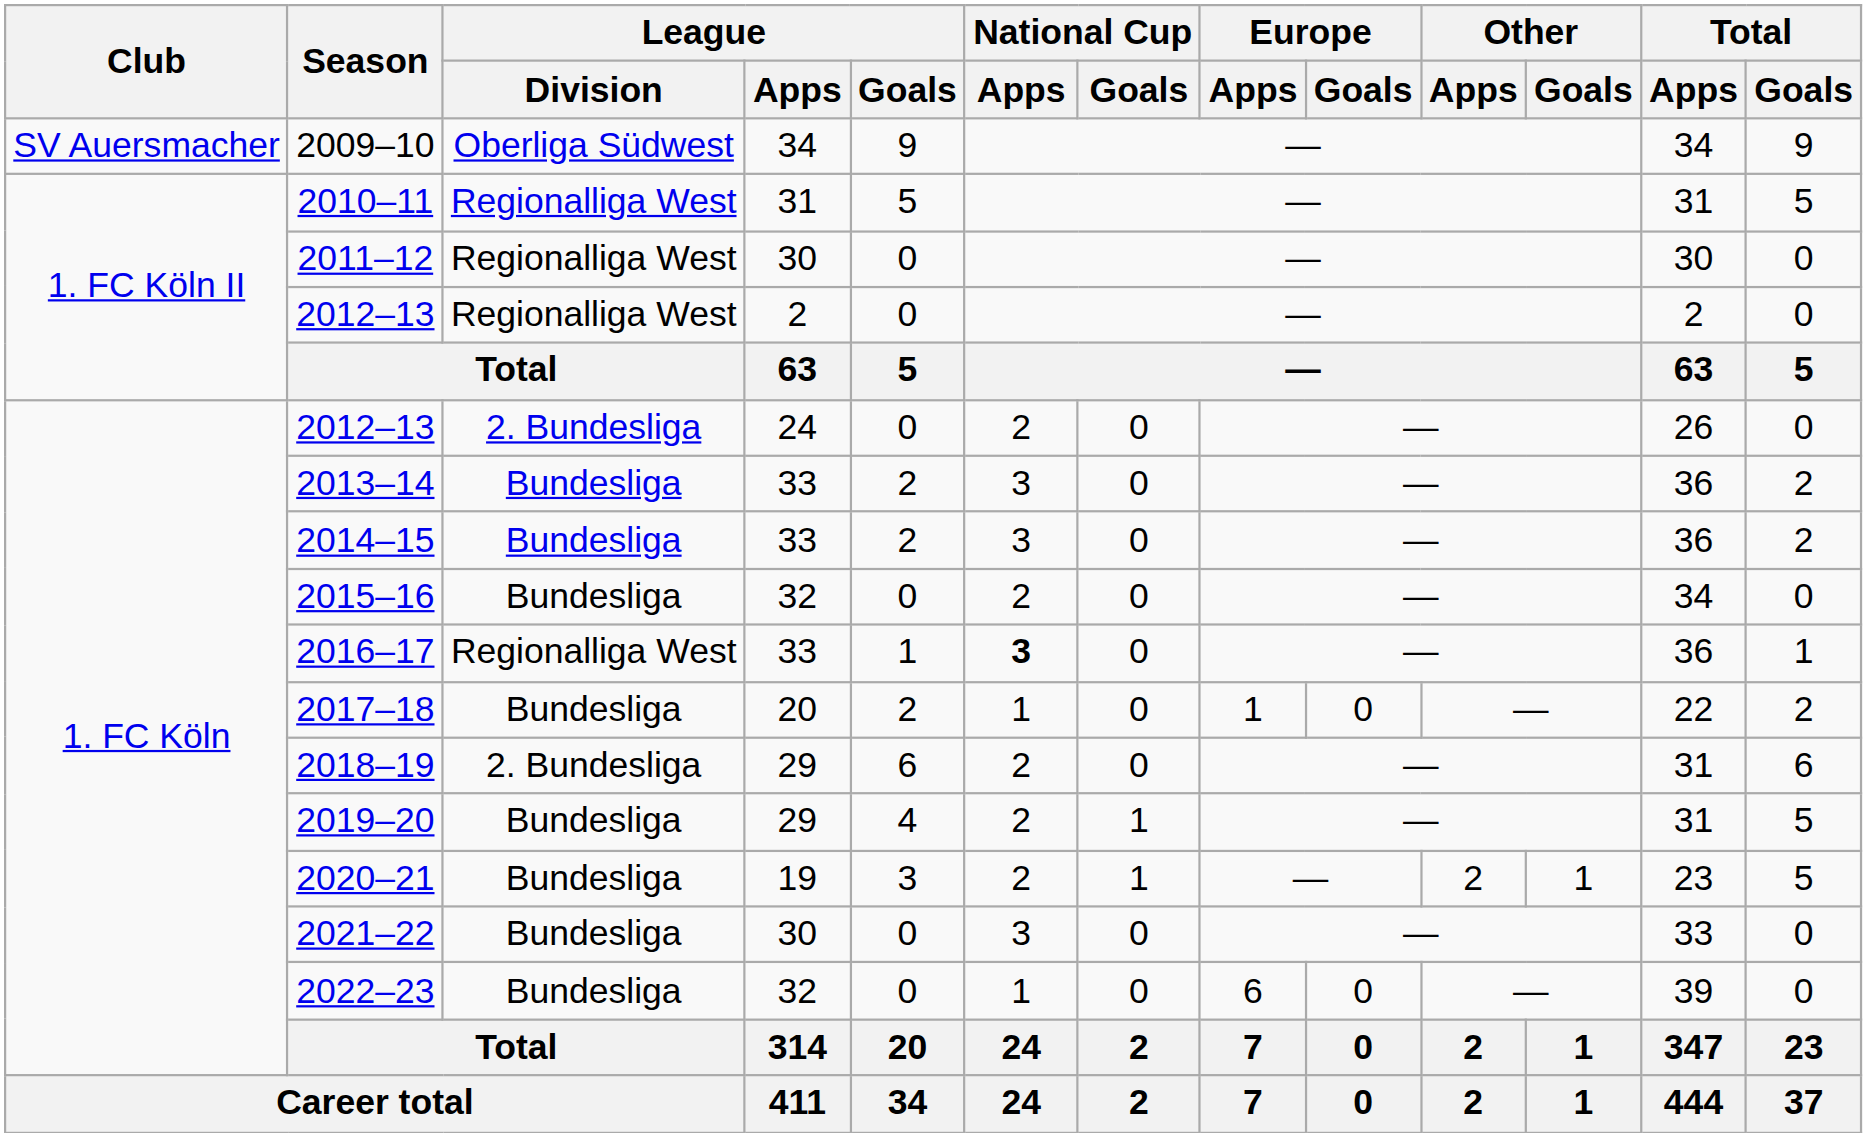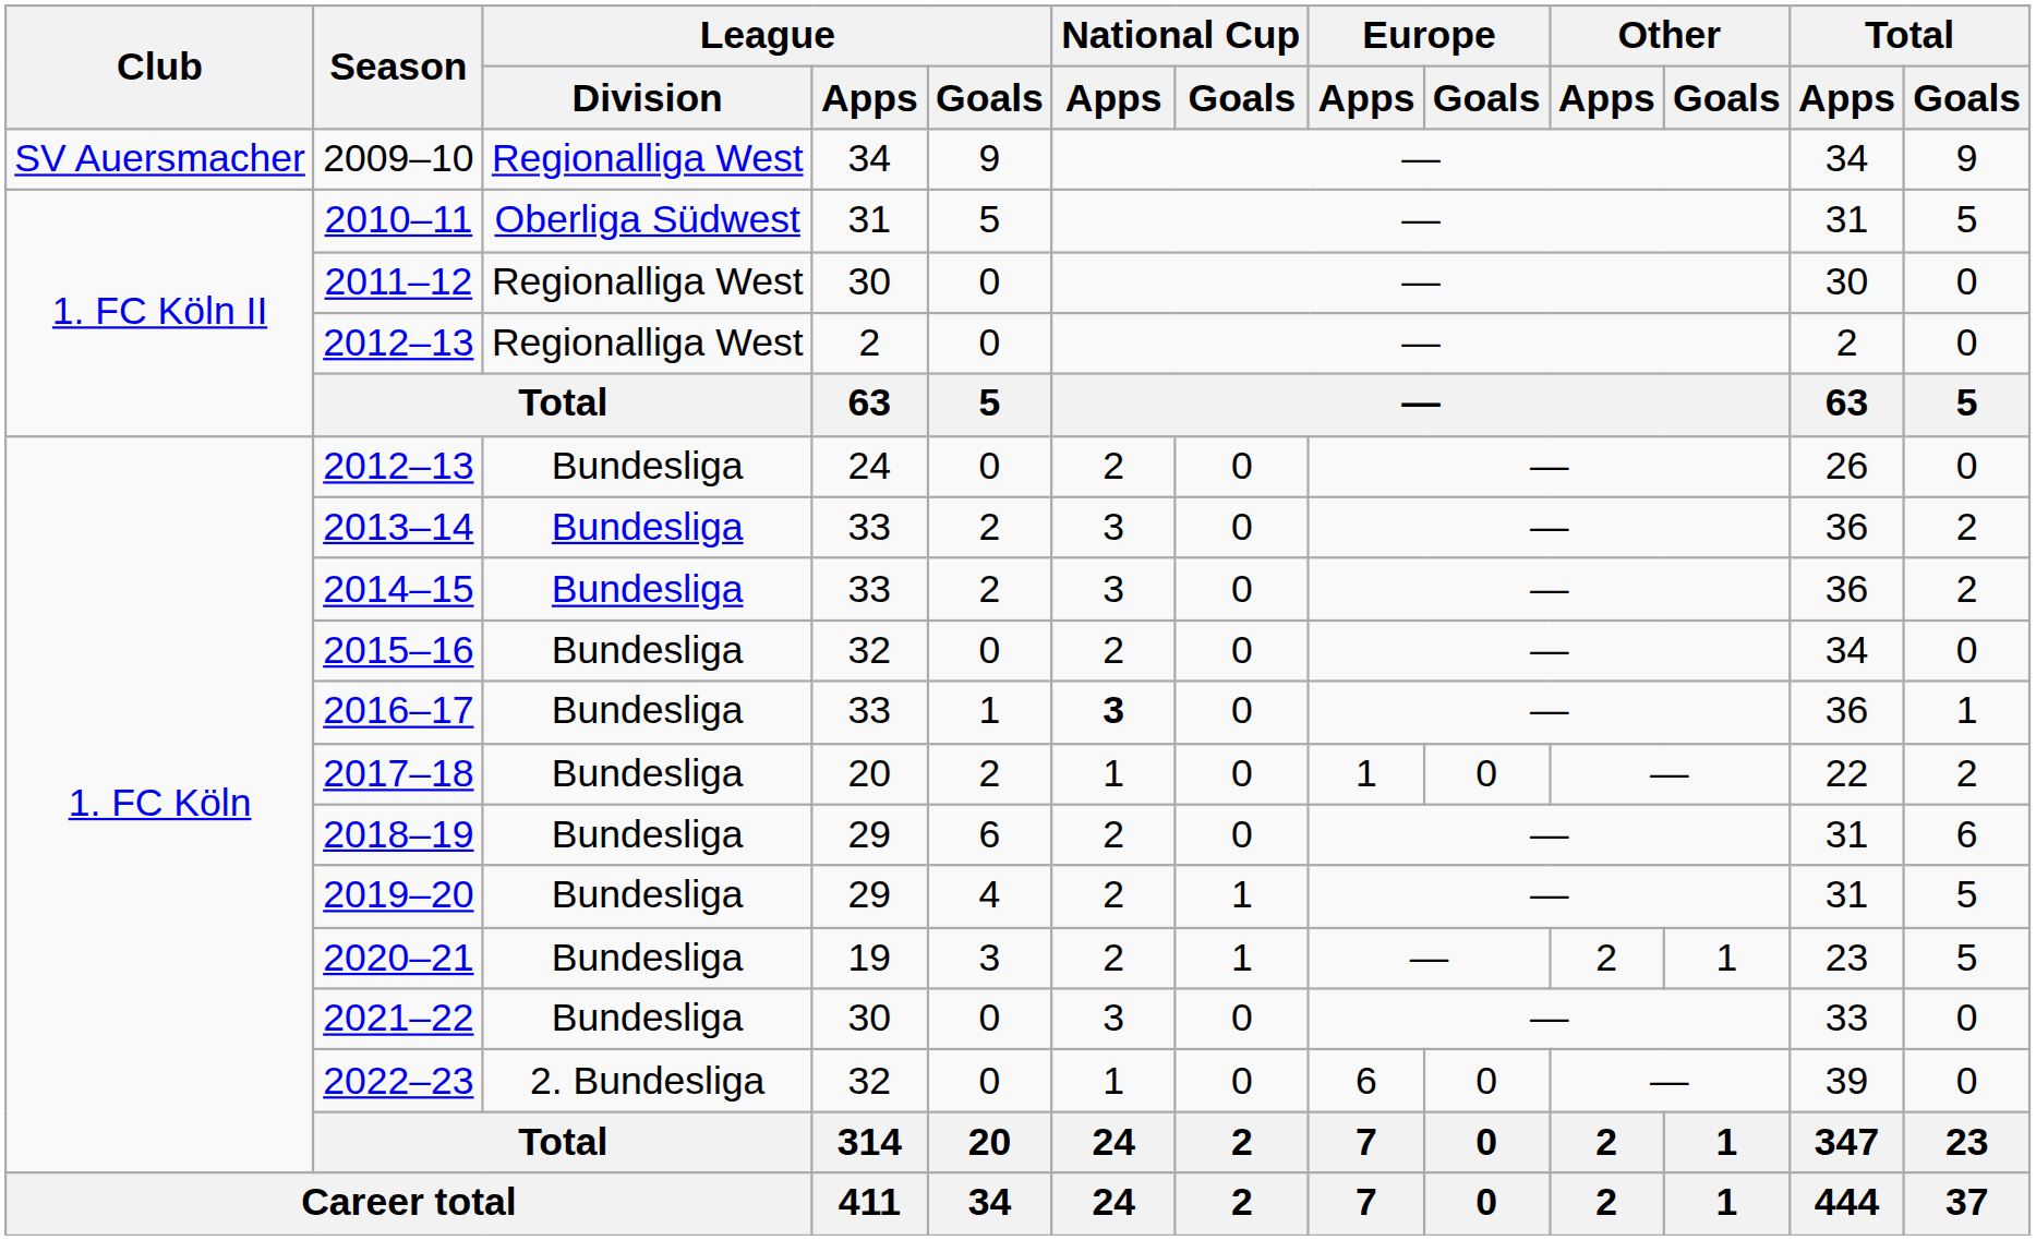 <table class="wikitable" style="text-align:center">
 <tr>
 <th rowspan=2>Club</th>
 <th rowspan=2>Season</th>
 <th colspan=3>League</th>
 <th colspan=2>National Cup</th>
 <th colspan=2>Europe</th>
 <th colspan=2>Other</th>
 <th colspan=2>Total</th>
 </tr>
 <tr>
 <th>Division</th>
 <th>Apps</th>
 <th>Goals</th>
 <th>Apps</th>
 <th>Goals</th>
 <th>Apps</th>
 <th>Goals</th>
 <th>Apps</th>
 <th>Goals</th>
 <th>Apps</th>
 <th>Goals</th>
 </tr>
 <tr>
 <td><a href='#'>SV Auersmacher</a></td>
 <td>2009–10</td>
-<td><a href='#'>Oberliga Südwest</a></td>
+<td><a href='#'>Regionalliga West</a></td>
 <td>34</td>
 <td>9</td>
 <td colspan="6">—</td>
 <td>34</td>
 <td>9</td>
 </tr>
 <tr>
 <td rowspan="4"><a href='#'>1. FC Köln II</a></td>
 <td><a href='#'>2010–11</a></td>
-<td><a href='#'>Regionalliga West</a></td>
+<td><a href='#'>Oberliga Südwest</a></td>
 <td>31</td>
 <td>5</td>
 <td colspan="6">—</td>
 <td>31</td>
 <td>5</td>
 </tr>
 <tr>
 <td><a href='#'>2011–12</a></td>
 <td>Regionalliga West</td>
 <td>30</td>
 <td>0</td>
 <td colspan="6">—</td>
 <td>30</td>
 <td>0</td>
 </tr>
 <tr>
 <td><a href='#'>2012–13</a></td>
 <td>Regionalliga West</td>
 <td>2</td>
 <td>0</td>
 <td colspan="6">—</td>
 <td>2</td>
 <td>0</td>
 </tr>
 <tr>
 <th colspan="2">Total</th>
 <th>63</th>
 <th>5</th>
 <th colspan="6">—</th>
 <th>63</th>
 <th>5</th>
 </tr>
 <tr>
 <td rowspan="12"><a href='#'>1. FC Köln</a></td>
 <td><a href='#'>2012–13</a></td>
-<td><a href='#'>2. Bundesliga</a></td>
+<td>Bundesliga</td>
 <td>24</td>
 <td>0</td>
 <td>2</td>
 <td>0</td>
 <td colspan="4">—</td>
 <td>26</td>
 <td>0</td>
 </tr>
 <tr>
 <td><a href='#'>2013–14</a></td>
 <td><a href='#'>Bundesliga</a></td>
 <td>33</td>
 <td>2</td>
 <td>3</td>
 <td>0</td>
 <td colspan="4">—</td>
 <td>36</td>
 <td>2</td>
 </tr>
 <tr>
 <td><a href='#'>2014–15</a></td>
 <td><a href='#'>Bundesliga</a></td>
 <td>33</td>
 <td>2</td>
 <td>3</td>
 <td>0</td>
 <td colspan="4">—</td>
 <td>36</td>
 <td>2</td>
 </tr>
 <tr>
 <td><a href='#'>2015–16</a></td>
 <td>Bundesliga</td>
 <td>32</td>
 <td>0</td>
 <td>2</td>
 <td>0</td>
 <td colspan="4">—</td>
 <td>34</td>
 <td>0</td>
 </tr>
 <tr>
 <td><a href='#'>2016–17</a></td>
-<td>Regionalliga West</td>
+<td>Bundesliga</td>
 <td>33</td>
 <td>1</td>
 <td><strong>3</strong></td>
 <td>0</td>
 <td colspan="4">—</td>
 <td>36</td>
 <td>1</td>
 </tr>
 <tr>
 <td><a href='#'>2017–18</a></td>
 <td>Bundesliga</td>
 <td>20</td>
 <td>2</td>
 <td>1</td>
 <td>0</td>
 <td>1</td>
 <td>0</td>
 <td colspan="2">—</td>
 <td>22</td>
 <td>2</td>
 </tr>
 <tr>
 <td><a href='#'>2018–19</a></td>
-<td>2. Bundesliga</td>
+<td>Bundesliga</td>
 <td>29</td>
 <td>6</td>
 <td>2</td>
 <td>0</td>
 <td colspan="4">—</td>
 <td>31</td>
 <td>6</td>
 </tr>
 <tr>
 <td><a href='#'>2019–20</a></td>
 <td>Bundesliga</td>
 <td>29</td>
 <td>4</td>
 <td>2</td>
 <td>1</td>
 <td colspan="4">—</td>
 <td>31</td>
 <td>5</td>
 </tr>
 <tr>
 <td><a href='#'>2020–21</a></td>
 <td>Bundesliga</td>
 <td>19</td>
 <td>3</td>
 <td>2</td>
 <td>1</td>
 <td colspan="2">—</td>
 <td>2</td>
 <td>1</td>
 <td>23</td>
 <td>5</td>
 </tr>
 <tr>
 <td><a href='#'>2021–22</a></td>
 <td>Bundesliga</td>
 <td>30</td>
 <td>0</td>
 <td>3</td>
 <td>0</td>
 <td colspan="4">—</td>
 <td>33</td>
 <td>0</td>
 </tr>
 <tr>
 <td><a href='#'>2022–23</a></td>
-<td>Bundesliga</td>
+<td>2. Bundesliga</td>
 <td>32</td>
 <td>0</td>
 <td>1</td>
 <td>0</td>
 <td>6</td>
 <td>0</td>
 <td colspan="2">—</td>
 <td>39</td>
 <td>0</td>
 </tr>
 <tr>
 <th colspan="2">Total</th>
 <th>314</th>
 <th>20</th>
 <th>24</th>
 <th>2</th>
 <th>7</th>
 <th>0</th>
 <th>2</th>
 <th>1</th>
 <th>347</th>
 <th>23</th>
 </tr>
 <tr>
 <th colspan="3">Career total</th>
 <th>411</th>
 <th>34</th>
 <th>24</th>
 <th>2</th>
 <th>7</th>
 <th>0</th>
 <th>2</th>
 <th>1</th>
 <th>444</th>
 <th>37</th>
 </tr>
 </table>
